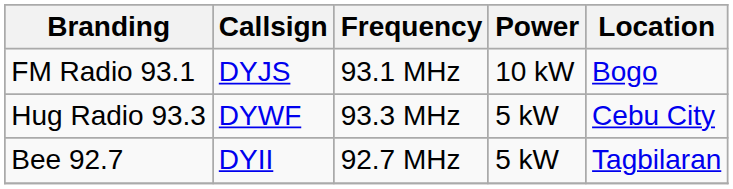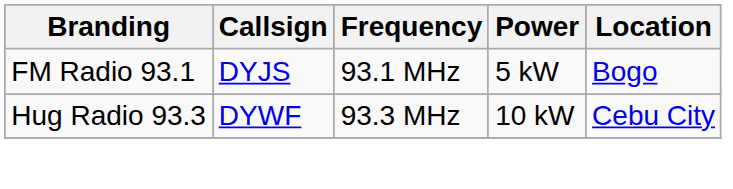 <table class="wikitable">
 <tr>
 <th>Branding</th>
 <th>Callsign</th>
 <th>Frequency</th>
 <th>Power</th>
 <th>Location</th>
 </tr>
 <tr>
 <td>FM Radio 93.1</td>
 <td><a href='#'>DYJS</a></td>
 <td>93.1 MHz</td>
-<td>10 kW</td>
+<td>5 kW</td>
 <td><a href='#'>Bogo</a></td>
 </tr>
 <tr>
 <td>Hug Radio 93.3</td>
 <td><a href='#'>DYWF</a></td>
 <td>93.3 MHz</td>
-<td>5 kW</td>
+<td>10 kW</td>
 <td><a href='#'>Cebu City</a></td>
-</tr>
-<tr>
-<td>Bee 92.7</td>
-<td><a href='#'>DYII</a></td>
-<td>92.7 MHz</td>
-<td>5 kW</td>
-<td><a href='#'>Tagbilaran</a></td>
 </tr>
 <tr>
 </tr>
 </table>
